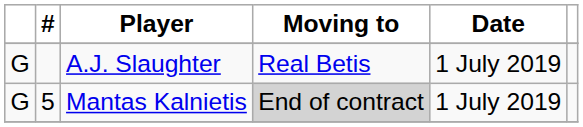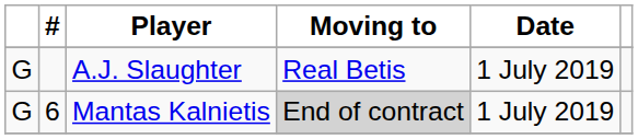 <table class="wikitable sortable" style="text-align: left;">
 <tr>
 <th style="background:white; color:black;"></th>
 <th style="background:white; color:black;">#</th>
 <th style="background:white; color:black;">Player</th>
 <th style="background:white; color:black;">Moving to</th>
 <th style="background:white; color:black;">Date</th>
 <th style="background:white; color:black;"></th>
 </tr>
 <tr>
 </tr>
 <tr>
 <td>G</td>
 <td></td>
 <td> <a href='#'>A.J. Slaughter</a></td>
 <td> <a href='#'>Real Betis</a></td>
 <td>1 July 2019</td>
 <td></td>
 </tr>
 <tr>
 <td>G</td>
-<td>5</td>
+<td>6</td>
 <td> <a href='#'>Mantas Kalnietis</a></td>
 <td style="background: lightgrey;"> End of contract</td>
 <td>1 July 2019</td>
 <td></td>
 </tr>
 <tr>
 </tr>
 </table>
